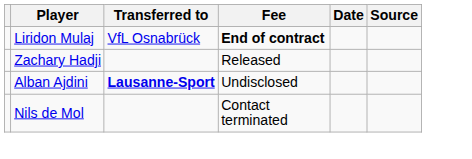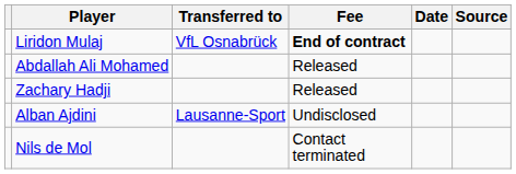 <table class="wikitable plainrowheaders sortable">
 <tr>
 <th></th>
 <th scope="col">Player</th>
 <th>Transferred to</th>
 <th style="width: 120px;">Fee</th>
 <th scope="col">Date</th>
 <th scope="col">Source</th>
 </tr>
 <tr>
 <td align="center"></td>
 <td> <a href='#'>Liridon Mulaj</a></td>
 <td> <a href='#'>VfL Osnabrück</a></td>
 <td><strong>End of contract</strong></td>
 <td></td>
 <td></td>
 </tr>
 <tr>
 <td align="center"></td>
+<td> <a href='#'>Abdallah Ali Mohamed</a></td>
+<td></td>
+<td>Released</td>
+<td></td>
+<td></td>
+</tr>
+<tr>
+<td align="center"></td>
 <td> <a href='#'>Zachary Hadji</a></td>
 <td></td>
 <td>Released</td>
 <td></td>
 <td></td>
 </tr>
 <tr>
 <td align="center"></td>
 <td> <a href='#'>Alban Ajdini</a></td>
-<td><strong> <a href='#'>Lausanne-Sport</a></strong></td>
+<td> <a href='#'>Lausanne-Sport</a></td>
 <td>Undisclosed</td>
 <td></td>
 <td></td>
 </tr>
 <tr>
 <td align="center"></td>
 <td> <a href='#'>Nils de Mol</a></td>
 <td></td>
 <td>Contact terminated</td>
 <td></td>
 <td></td>
 </tr>
 </table>
